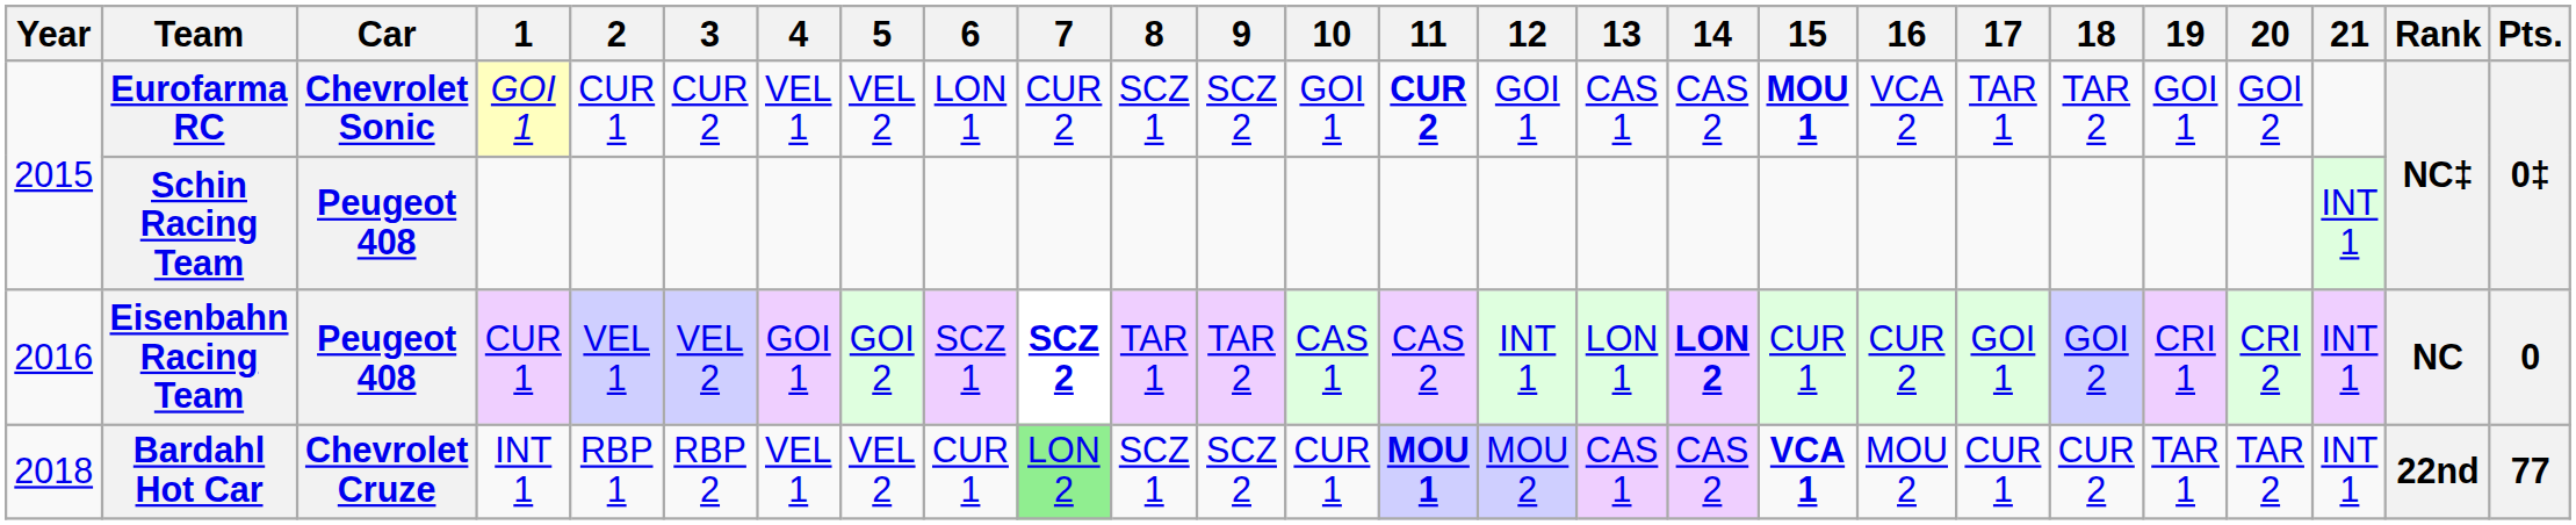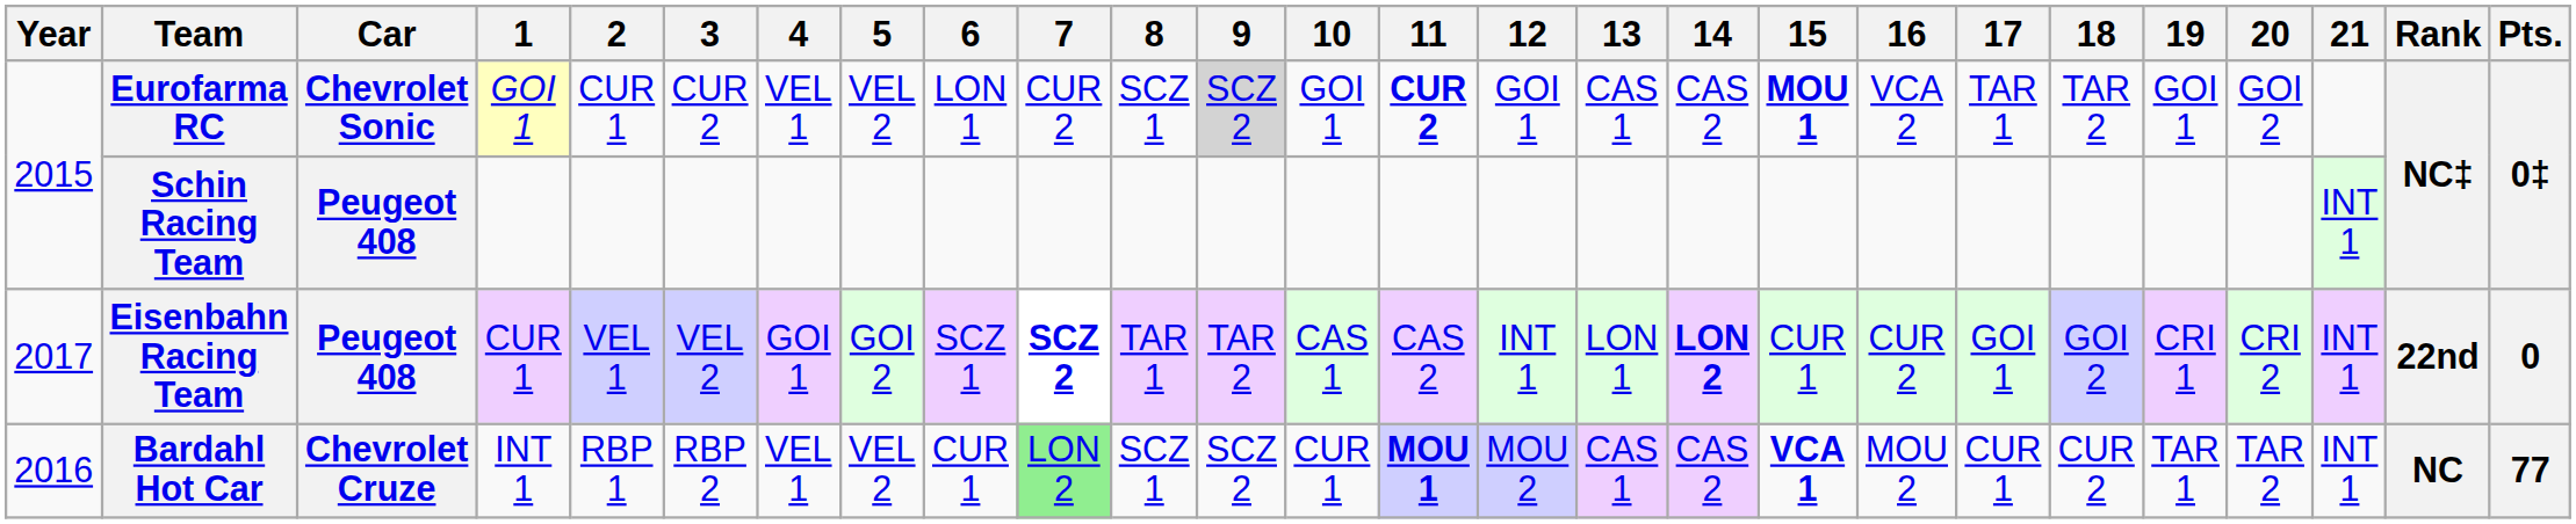 <table class="wikitable" style="text-align:center; font-size:85%">
 <tr>
 <th>Year</th>
 <th>Team</th>
 <th>Car</th>
 <th>1</th>
 <th>2</th>
 <th>3</th>
 <th>4</th>
 <th>5</th>
 <th>6</th>
 <th>7</th>
 <th>8</th>
 <th>9</th>
 <th>10</th>
 <th>11</th>
 <th>12</th>
 <th>13</th>
 <th>14</th>
 <th>15</th>
 <th>16</th>
 <th>17</th>
 <th>18</th>
 <th>19</th>
 <th>20</th>
 <th>21</th>
 <th>Rank</th>
 <th>Pts.</th>
 </tr>
 <tr>
 <td rowspan=2><a href='#'>2015</a></td>
 <th><a href='#'>Eurofarma RC</a></th>
 <th><a href='#'>Chevrolet Sonic</a></th>
 <td style=background:#FFFFBF><em><a href='#'>GOI<br>1</a></em><br></td>
 <td><a href='#'>CUR<br>1</a></td>
 <td><a href='#'>CUR<br>2</a></td>
 <td><a href='#'>VEL<br>1</a></td>
 <td><a href='#'>VEL<br>2</a></td>
 <td><a href='#'>LON<br>1</a></td>
 <td><a href='#'>CUR<br>2</a></td>
 <td><a href='#'>SCZ<br>1</a></td>
-<td><a href='#'>SCZ<br>2</a></td>
+<td style="background: lightgrey;"><a href='#'>SCZ<br>2</a></td>
 <td><a href='#'>GOI<br>1</a></td>
 <td><strong><a href='#'>CUR<br>2</a></strong></td>
 <td><a href='#'>GOI<br>1</a></td>
 <td><a href='#'>CAS<br>1</a></td>
 <td><a href='#'>CAS<br>2</a></td>
 <td><strong><a href='#'>MOU<br>1</a></strong></td>
 <td><a href='#'>VCA<br>2</a></td>
 <td><a href='#'>TAR<br>1</a></td>
 <td><a href='#'>TAR<br>2</a></td>
 <td><a href='#'>GOI<br>1</a></td>
 <td><a href='#'>GOI<br>2</a></td>
 <td></td>
 <th rowspan=2>NC‡</th>
 <th rowspan=2>0‡</th>
 </tr>
 <tr>
 <th><a href='#'>Schin Racing Team</a></th>
 <th><a href='#'>Peugeot 408</a></th>
 <td></td>
 <td></td>
 <td></td>
 <td></td>
 <td></td>
 <td></td>
 <td></td>
 <td></td>
 <td></td>
 <td></td>
 <td></td>
 <td></td>
 <td></td>
 <td></td>
 <td></td>
 <td></td>
 <td></td>
 <td></td>
 <td></td>
 <td></td>
 <td style=background:#DFFFDF><a href='#'>INT<br>1</a><br></td>
 </tr>
 <tr>
-<td><a href='#'>2016</a></td>
+<td><a href='#'>2017</a></td>
 <th><a href='#'>Eisenbahn Racing Team</a></th>
 <th><a href='#'>Peugeot 408</a></th>
 <td style=background:#EFCFFF><a href='#'>CUR<br>1</a><br></td>
 <td style=background:#CFCFFF><a href='#'>VEL<br>1</a><br></td>
 <td style=background:#CFCFFF><a href='#'>VEL<br>2</a><br></td>
 <td style=background:#EFCFFF><a href='#'>GOI<br>1</a><br></td>
 <td style=background:#DFFFDF><a href='#'>GOI<br>2</a><br></td>
 <td style=background:#EFCFFF><a href='#'>SCZ<br>1</a><br></td>
 <td style=background:#FFFFFF><strong><a href='#'>SCZ<br>2</a><br></strong></td>
 <td style=background:#EFCFFF><a href='#'>TAR<br>1</a><br></td>
 <td style=background:#EFCFFF><a href='#'>TAR<br>2</a><br></td>
 <td style=background:#DFFFDF><a href='#'>CAS<br>1</a><br></td>
 <td style=background:#EFCFFF><a href='#'>CAS<br>2</a><br></td>
 <td style=background:#DFFFDF><a href='#'>INT<br>1</a><br></td>
 <td style=background:#DFFFDF><a href='#'>LON<br>1</a><br></td>
 <td style=background:#EFCFFF><strong><a href='#'>LON<br>2</a></strong><br></td>
 <td style=background:#DFFFDF><a href='#'>CUR<br>1</a><br></td>
 <td style=background:#DFFFDF><a href='#'>CUR<br>2</a><br></td>
 <td style=background:#DFFFDF><a href='#'>GOI<br>1</a><br></td>
 <td style=background:#CFCFFF><a href='#'>GOI<br>2</a><br></td>
 <td style=background:#EFCFFF><a href='#'>CRI<br>1</a><br></td>
 <td style=background:#DFFFDF><a href='#'>CRI<br>2</a><br></td>
 <td style=background:#EFCFFF><a href='#'>INT<br>1</a><br></td>
-<th>NC</th>
+<th>22nd</th>
 <th>0</th>
 </tr>
 <tr>
-<td><a href='#'>2018</a></td>
+<td><a href='#'>2016</a></td>
 <th><a href='#'>Bardahl Hot Car</a></th>
 <th><a href='#'>Chevrolet Cruze</a></th>
 <td><a href='#'>INT<br>1</a></td>
 <td><a href='#'>RBP<br>1</a></td>
 <td><a href='#'>RBP<br>2</a></td>
 <td><a href='#'>VEL<br>1</a></td>
 <td><a href='#'>VEL<br>2</a></td>
 <td><a href='#'>CUR<br>1</a></td>
 <td style="background: lightgreen;"><a href='#'>LON<br>2</a></td>
 <td><a href='#'>SCZ<br>1</a></td>
 <td><a href='#'>SCZ<br>2</a></td>
 <td><a href='#'>CUR<br>1</a></td>
 <td style=background:#CFCFFF><strong><a href='#'>MOU<br>1</a><br></strong></td>
 <td style=background:#CFCFFF><a href='#'>MOU<br>2</a><br></td>
 <td style=background:#EFCFFF><a href='#'>CAS<br>1</a><br></td>
 <td style=background:#EFCFFF><a href='#'>CAS<br>2</a><br></td>
 <td><strong><a href='#'>VCA<br>1</a></strong></td>
 <td><a href='#'>MOU<br>2</a></td>
 <td><a href='#'>CUR<br>1</a></td>
 <td><a href='#'>CUR<br>2</a></td>
 <td><a href='#'>TAR<br>1</a></td>
 <td><a href='#'>TAR<br>2</a></td>
 <td><a href='#'>INT<br>1</a></td>
-<th>22nd</th>
+<th>NC</th>
 <th>77</th>
 </tr>
 </table>
